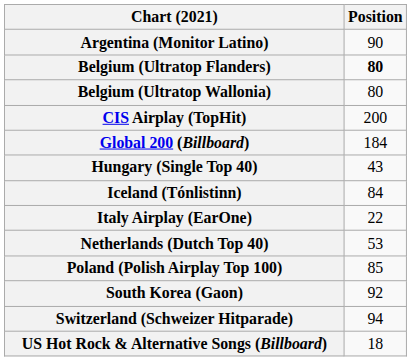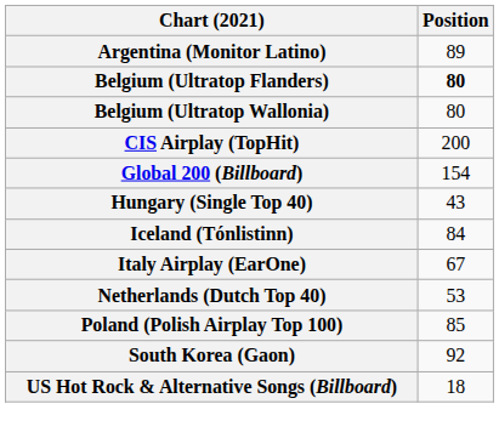 <table class="wikitable sortable plainrowheaders" style="text-align:center">
 <tr>
 <th scope="col" style="width:21em;">Chart (2021)</th>
 <th scope="col">Position</th>
 </tr>
 <tr>
 <th scope="row">Argentina (Monitor Latino)</th>
-<td>90</td>
+<td>89</td>
 </tr>
 <tr>
 <th scope="row">Belgium (Ultratop Flanders)</th>
 <td><strong>80</strong></td>
 </tr>
 <tr>
 <th scope="row">Belgium (Ultratop Wallonia)</th>
 <td>80</td>
 </tr>
 <tr>
 <th scope="row"><a href='#'>CIS</a> Airplay (TopHit)</th>
 <td>200</td>
 </tr>
 <tr>
 <th scope="row"><a href='#'>Global 200</a> (<em>Billboard</em>)</th>
-<td>184</td>
+<td>154</td>
 </tr>
 <tr>
 <th scope="row">Hungary (Single Top 40)</th>
 <td>43</td>
 </tr>
 <tr>
 <th scope="row">Iceland (Tónlistinn)</th>
 <td>84</td>
 </tr>
 <tr>
 <th scope="row">Italy Airplay (EarOne)</th>
-<td>22</td>
+<td>67</td>
 </tr>
 <tr>
 <th scope="row">Netherlands (Dutch Top 40)</th>
 <td>53</td>
 </tr>
 <tr>
 <th scope="row">Poland (Polish Airplay Top 100)</th>
 <td>85</td>
 </tr>
 <tr>
 <th scope="row">South Korea (Gaon)</th>
 <td>92</td>
 </tr>
 <tr>
-<th scope="row">Switzerland (Schweizer Hitparade)</th>
-<td>94</td>
-</tr>
-<tr>
 <th scope="row">US Hot Rock & Alternative Songs (<em>Billboard</em>)</th>
 <td>18</td>
 </tr>
 </table>
